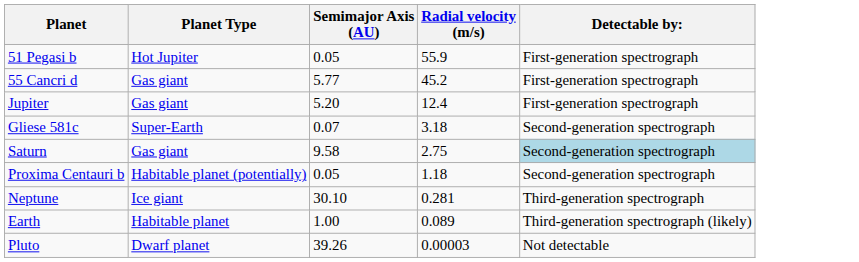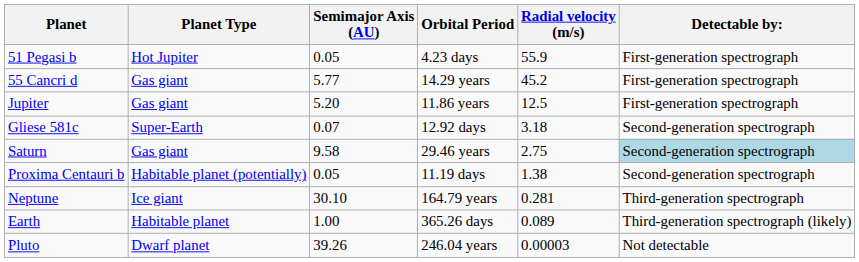 <table class="wikitable">
 <tr>
 <th>Planet</th>
 <th>Planet Type <br></th>
 <th>Semimajor Axis <br>(<a href='#'>AU</a>)</th>
+<th>Orbital Period <br></th>
 <th><a href='#'>Radial velocity</a><br>(m/s)</th>
 <th>Detectable by:</th>
 </tr>
 <tr>
 <td><a href='#'>51 Pegasi b</a></td>
 <td><a href='#'>Hot Jupiter</a></td>
 <td>0.05</td>
+<td>4.23 days</td>
 <td>55.9</td>
 <td>First-generation spectrograph</td>
 </tr>
 <tr>
 <td><a href='#'>55 Cancri d</a></td>
 <td><a href='#'>Gas giant</a></td>
 <td>5.77</td>
+<td>14.29 years</td>
 <td>45.2</td>
 <td>First-generation spectrograph</td>
 </tr>
 <tr>
 <td><a href='#'>Jupiter</a></td>
 <td><a href='#'>Gas giant</a></td>
 <td>5.20</td>
-<td>12.4</td>
+<td>11.86 years</td>
+<td>12.5</td>
 <td>First-generation spectrograph</td>
 </tr>
 <tr>
 <td><a href='#'>Gliese 581c</a></td>
 <td><a href='#'>Super-Earth</a></td>
 <td>0.07</td>
+<td>12.92 days</td>
 <td>3.18</td>
 <td>Second-generation spectrograph</td>
 </tr>
 <tr>
 <td><a href='#'>Saturn</a></td>
 <td><a href='#'>Gas giant</a></td>
 <td>9.58</td>
+<td>29.46 years</td>
 <td>2.75</td>
 <td style="background: lightblue;">Second-generation spectrograph</td>
 </tr>
 <tr>
 <td><a href='#'>Proxima Centauri b</a></td>
 <td><a href='#'>Habitable planet (potentially)</a></td>
 <td>0.05</td>
-<td>1.18</td>
+<td>11.19 days</td>
+<td>1.38</td>
 <td>Second-generation spectrograph</td>
 </tr>
 <tr>
 <td><a href='#'>Neptune</a></td>
 <td><a href='#'>Ice giant</a></td>
 <td>30.10</td>
+<td>164.79 years</td>
 <td>0.281</td>
 <td>Third-generation spectrograph</td>
 </tr>
 <tr>
 <td><a href='#'>Earth</a></td>
 <td><a href='#'>Habitable planet</a></td>
 <td>1.00</td>
+<td>365.26 days</td>
 <td>0.089</td>
 <td>Third-generation spectrograph (likely)</td>
 </tr>
 <tr>
 <td><a href='#'>Pluto</a></td>
 <td><a href='#'>Dwarf planet</a></td>
 <td>39.26</td>
+<td>246.04 years</td>
 <td>0.00003</td>
 <td>Not detectable</td>
 </tr>
 </table>
